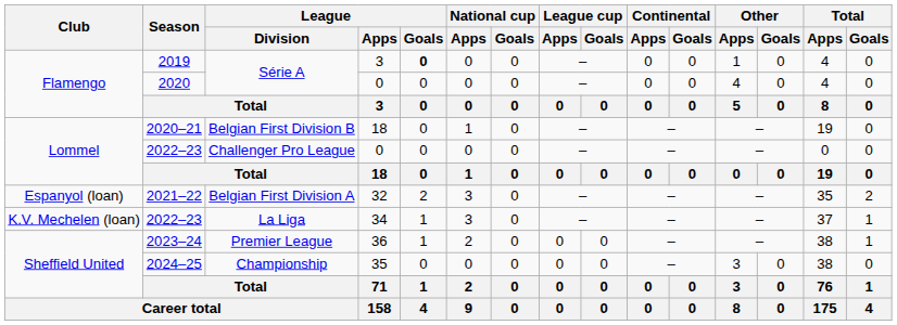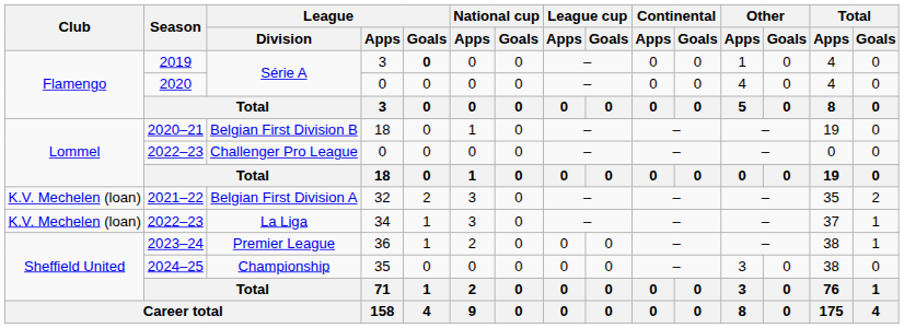 <table class="wikitable" style="text-align:center">
 <tr>
 <th rowspan="2">Club</th>
 <th rowspan="2">Season</th>
 <th colspan="3">League</th>
 <th colspan="2">National cup</th>
 <th colspan="2">League cup</th>
 <th colspan="2">Continental</th>
 <th colspan="2">Other</th>
 <th colspan="2">Total</th>
 </tr>
 <tr>
 <th>Division</th>
 <th>Apps</th>
 <th>Goals</th>
 <th>Apps</th>
 <th>Goals</th>
 <th>Apps</th>
 <th>Goals</th>
 <th>Apps</th>
 <th>Goals</th>
 <th>Apps</th>
 <th>Goals</th>
 <th>Apps</th>
 <th>Goals</th>
 </tr>
 <tr>
 <td rowspan="3"><a href='#'>Flamengo</a></td>
 <td><a href='#'>2019</a></td>
 <td rowspan="2"><a href='#'>Série A</a></td>
 <td>3</td>
 <td><strong>0</strong></td>
 <td>0</td>
 <td>0</td>
 <td colspan="2">–</td>
 <td>0</td>
 <td>0</td>
 <td>1</td>
 <td>0</td>
 <td>4</td>
 <td>0</td>
 </tr>
 <tr>
 <td><a href='#'>2020</a></td>
 <td>0</td>
 <td>0</td>
 <td>0</td>
 <td>0</td>
 <td colspan="2">–</td>
 <td>0</td>
 <td>0</td>
 <td>4</td>
 <td>0</td>
 <td>4</td>
 <td>0</td>
 </tr>
 <tr>
 <th colspan="2">Total</th>
 <th>3</th>
 <th>0</th>
 <th>0</th>
 <th>0</th>
 <th>0</th>
 <th>0</th>
 <th>0</th>
 <th>0</th>
 <th>5</th>
 <th>0</th>
 <th>8</th>
 <th>0</th>
 </tr>
 <tr>
 <td rowspan="3"><a href='#'>Lommel</a></td>
 <td><a href='#'>2020–21</a></td>
 <td><a href='#'>Belgian First Division B</a></td>
 <td>18</td>
 <td>0</td>
 <td>1</td>
 <td>0</td>
 <td colspan="2">–</td>
 <td colspan="2">–</td>
 <td colspan="2">–</td>
 <td>19</td>
 <td>0</td>
 </tr>
 <tr>
 <td><a href='#'>2022–23</a></td>
 <td><a href='#'>Challenger Pro League</a></td>
 <td>0</td>
 <td>0</td>
 <td>0</td>
 <td>0</td>
 <td colspan="2">–</td>
 <td colspan="2">–</td>
 <td colspan="2">–</td>
 <td>0</td>
 <td>0</td>
 </tr>
 <tr>
 <th colspan="2">Total</th>
 <th>18</th>
 <th>0</th>
 <th>1</th>
 <th>0</th>
 <th>0</th>
 <th>0</th>
 <th>0</th>
 <th>0</th>
 <th>0</th>
 <th>0</th>
 <th>19</th>
 <th>0</th>
 </tr>
 <tr>
-<td><a href='#'>Espanyol</a> (loan)</td>
+<td><a href='#'>K.V. Mechelen</a> (loan)</td>
 <td><a href='#'>2021–22</a></td>
 <td><a href='#'>Belgian First Division A</a></td>
 <td>32</td>
 <td>2</td>
 <td>3</td>
 <td>0</td>
 <td colspan="2">–</td>
 <td colspan="2">–</td>
 <td colspan="2">–</td>
 <td>35</td>
 <td>2</td>
 </tr>
 <tr>
 <td><a href='#'>K.V. Mechelen</a> (loan)</td>
 <td><a href='#'>2022–23</a></td>
 <td><a href='#'>La Liga</a></td>
 <td>34</td>
 <td>1</td>
 <td>3</td>
 <td>0</td>
 <td colspan="2">–</td>
 <td colspan="2">–</td>
 <td colspan="2">–</td>
 <td>37</td>
 <td>1</td>
 </tr>
 <tr>
 <td rowspan="3"><a href='#'>Sheffield United</a></td>
 <td><a href='#'>2023–24</a></td>
 <td><a href='#'>Premier League</a></td>
 <td>36</td>
 <td>1</td>
 <td>2</td>
 <td>0</td>
 <td>0</td>
 <td>0</td>
 <td colspan="2">–</td>
 <td colspan="2">–</td>
 <td>38</td>
 <td>1</td>
 </tr>
 <tr>
 <td><a href='#'>2024–25</a></td>
 <td><a href='#'>Championship</a></td>
 <td>35</td>
 <td>0</td>
 <td>0</td>
 <td>0</td>
 <td>0</td>
 <td>0</td>
 <td colspan="2">–</td>
 <td>3</td>
 <td>0</td>
 <td>38</td>
 <td>0</td>
 </tr>
 <tr>
 <th colspan="2">Total</th>
 <th>71</th>
 <th>1</th>
 <th>2</th>
 <th>0</th>
 <th>0</th>
 <th>0</th>
 <th>0</th>
 <th>0</th>
 <th>3</th>
 <th>0</th>
 <th>76</th>
 <th>1</th>
 </tr>
 <tr>
 <th colspan="3">Career total</th>
 <th>158</th>
 <th>4</th>
 <th>9</th>
 <th>0</th>
 <th>0</th>
 <th>0</th>
 <th>0</th>
 <th>0</th>
 <th>8</th>
 <th>0</th>
 <th>175</th>
 <th>4</th>
 </tr>
 </table>
